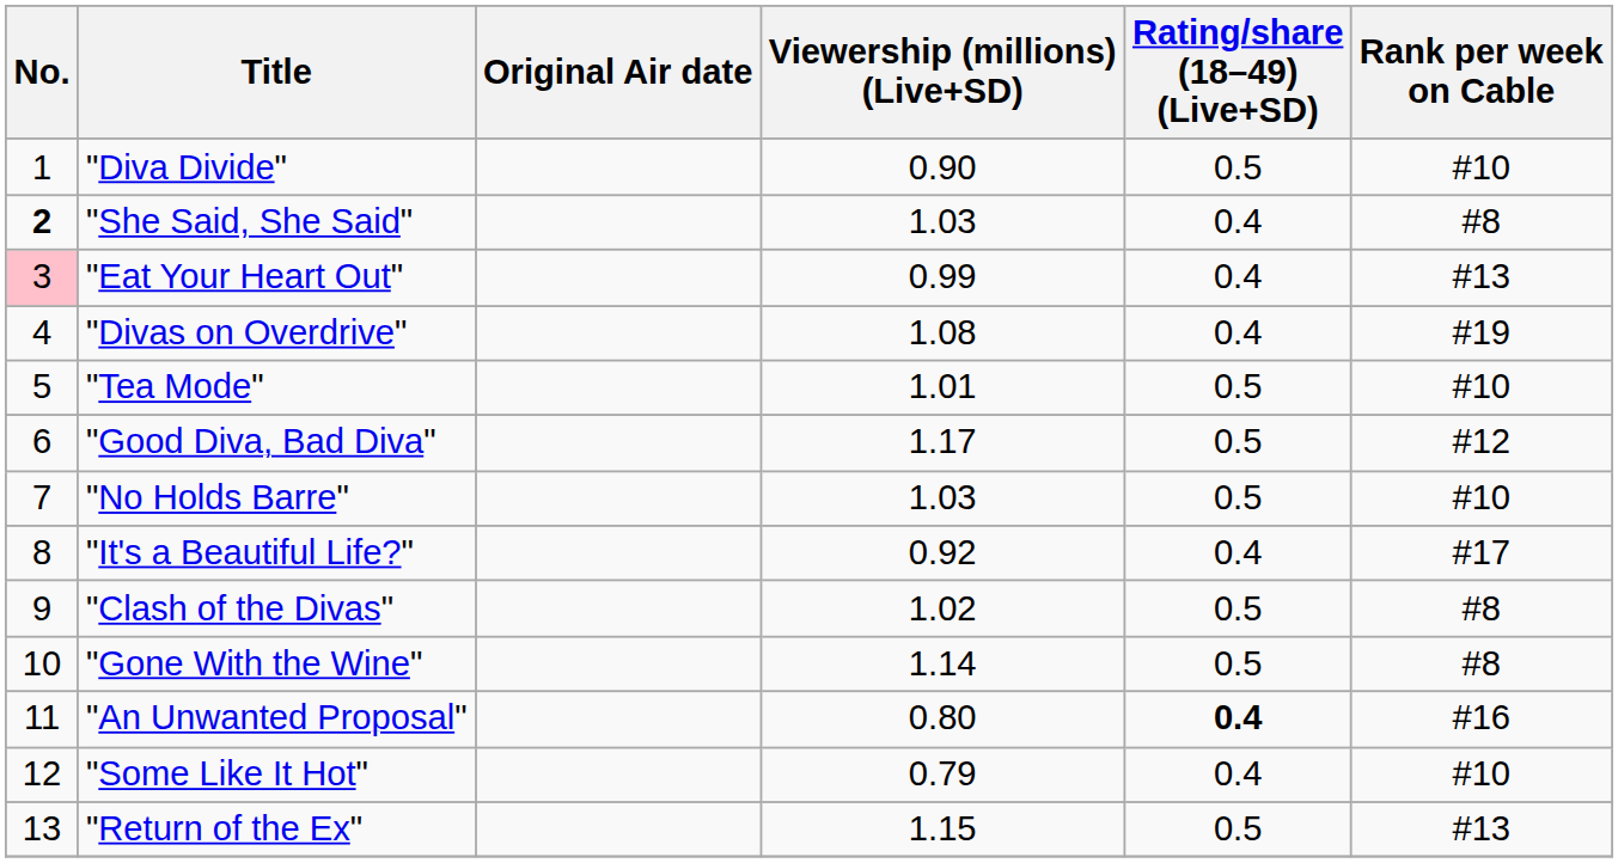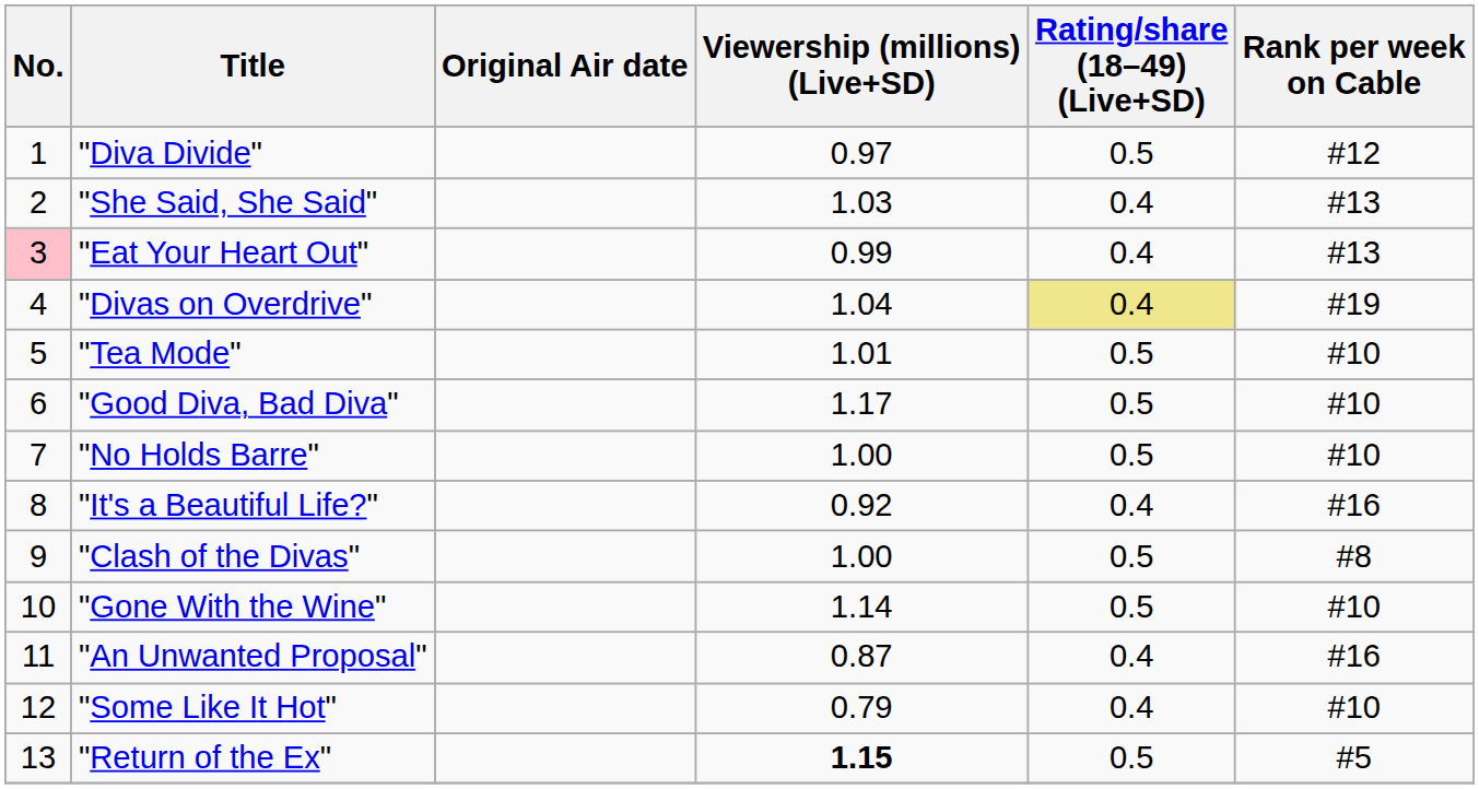 <table class="wikitable sortable" style="text-align:center;">
 <tr>
 <th>No.</th>
 <th>Title</th>
 <th>Original Air date</th>
 <th data-sort-type="number">Viewership (millions)<br>(Live+SD)</th>
 <th data-sort-type="number"><a href='#'>Rating/share</a><br>(18–49)<br>(Live+SD)</th>
 <th data-sort-type="number">Rank per week<br>on Cable</th>
 </tr>
 <tr>
 <td>1</td>
 <td style="text-align:left;">"<a href='#'>Diva Divide</a>"</td>
 <td></td>
-<td>0.90</td>
+<td>0.97</td>
 <td>0.5</td>
-<td>#10</td>
+<td>#12</td>
 </tr>
 <tr>
-<td><strong>2</strong></td>
+<td>2</td>
 <td style="text-align:left;">"<a href='#'>She Said, She Said</a>"</td>
 <td></td>
 <td>1.03</td>
 <td>0.4</td>
-<td>#8</td>
+<td>#13</td>
 </tr>
 <tr>
 <td style="background: pink;">3</td>
 <td style="text-align:left;">"<a href='#'>Eat Your Heart Out</a>"</td>
 <td></td>
 <td>0.99</td>
 <td>0.4</td>
 <td>#13</td>
 </tr>
 <tr>
 <td>4</td>
 <td style="text-align:left;">"<a href='#'>Divas on Overdrive</a>"</td>
 <td></td>
-<td>1.08</td>
-<td>0.4</td>
+<td>1.04</td>
+<td style="background: khaki;">0.4</td>
 <td>#19</td>
 </tr>
 <tr>
 <td>5</td>
 <td style="text-align:left;">"<a href='#'>Tea Mode</a>"</td>
 <td></td>
 <td>1.01</td>
 <td>0.5</td>
 <td>#10</td>
 </tr>
 <tr>
 <td>6</td>
 <td style="text-align:left;">"<a href='#'>Good Diva, Bad Diva</a>"</td>
 <td></td>
 <td>1.17</td>
 <td>0.5</td>
-<td>#12</td>
+<td>#10</td>
 </tr>
 <tr>
 <td>7</td>
 <td style="text-align:left;">"<a href='#'>No Holds Barre</a>"</td>
 <td></td>
-<td>1.03</td>
+<td>1.00</td>
 <td>0.5</td>
 <td>#10</td>
 </tr>
 <tr>
 <td>8</td>
 <td style="text-align:left;">"<a href='#'>It's a Beautiful Life?</a>"</td>
 <td></td>
 <td>0.92</td>
 <td>0.4</td>
-<td>#17</td>
+<td>#16</td>
 </tr>
 <tr>
 <td>9</td>
 <td style="text-align:left;">"<a href='#'>Clash of the Divas</a>"</td>
 <td></td>
-<td>1.02</td>
+<td>1.00</td>
 <td>0.5</td>
 <td>#8</td>
 </tr>
 <tr>
 <td>10</td>
 <td style="text-align:left;">"<a href='#'>Gone With the Wine</a>"</td>
 <td></td>
 <td>1.14</td>
 <td>0.5</td>
-<td>#8</td>
+<td>#10</td>
 </tr>
 <tr>
 <td>11</td>
 <td style="text-align:left;">"<a href='#'>An Unwanted Proposal</a>"</td>
 <td></td>
-<td>0.80</td>
-<td><strong>0.4</strong></td>
+<td>0.87</td>
+<td>0.4</td>
 <td>#16</td>
 </tr>
 <tr>
 <td>12</td>
 <td style="text-align:left;">"<a href='#'>Some Like It Hot</a>"</td>
 <td></td>
 <td>0.79</td>
 <td>0.4</td>
 <td>#10</td>
 </tr>
 <tr>
 <td>13</td>
 <td style="text-align:left;">"<a href='#'>Return of the Ex</a>"</td>
 <td></td>
-<td>1.15</td>
+<td><strong>1.15</strong></td>
 <td>0.5</td>
-<td>#13</td>
+<td>#5</td>
 </tr>
 <tr>
 </tr>
 </table>
